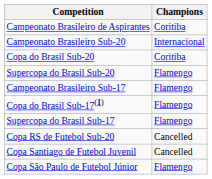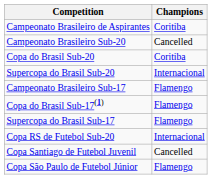 <table class="wikitable">
 <tr>
 <th>Competition</th>
 <th>Champions</th>
 </tr>
 <tr>
 <td><a href='#'>Campeonato Brasileiro de Aspirantes</a></td>
 <td><a href='#'>Coritiba</a></td>
 </tr>
 <tr>
 <td><a href='#'>Campeonato Brasileiro Sub-20</a></td>
-<td><a href='#'>Internacional</a></td>
+<td>Cancelled</td>
 </tr>
 <tr>
 <td><a href='#'>Copa do Brasil Sub-20</a></td>
 <td><a href='#'>Coritiba</a></td>
 </tr>
 <tr>
 <td><a href='#'>Supercopa do Brasil Sub-20</a></td>
-<td><a href='#'>Flamengo</a></td>
+<td><a href='#'>Internacional</a></td>
 </tr>
 <tr>
 <td><a href='#'>Campeonato Brasileiro Sub-17</a></td>
 <td><a href='#'>Flamengo</a></td>
 </tr>
 <tr>
 <td><a href='#'>Copa do Brasil Sub-17</a><sup>(<strong><a href='#'>1</a></strong>)</sup></td>
 <td><a href='#'>Flamengo</a></td>
 </tr>
 <tr>
 <td><a href='#'>Supercopa do Brasil Sub-17</a></td>
 <td><a href='#'>Flamengo</a></td>
 </tr>
 <tr>
 <td><a href='#'>Copa RS de Futebol Sub-20</a></td>
-<td>Cancelled</td>
+<td><a href='#'>Internacional</a></td>
 </tr>
 <tr>
 <td><a href='#'>Copa Santiago de Futebol Juvenil</a></td>
 <td>Cancelled</td>
 </tr>
 <tr>
 <td><a href='#'>Copa São Paulo de Futebol Júnior</a></td>
 <td><a href='#'>Flamengo</a></td>
 </tr>
 </table>
